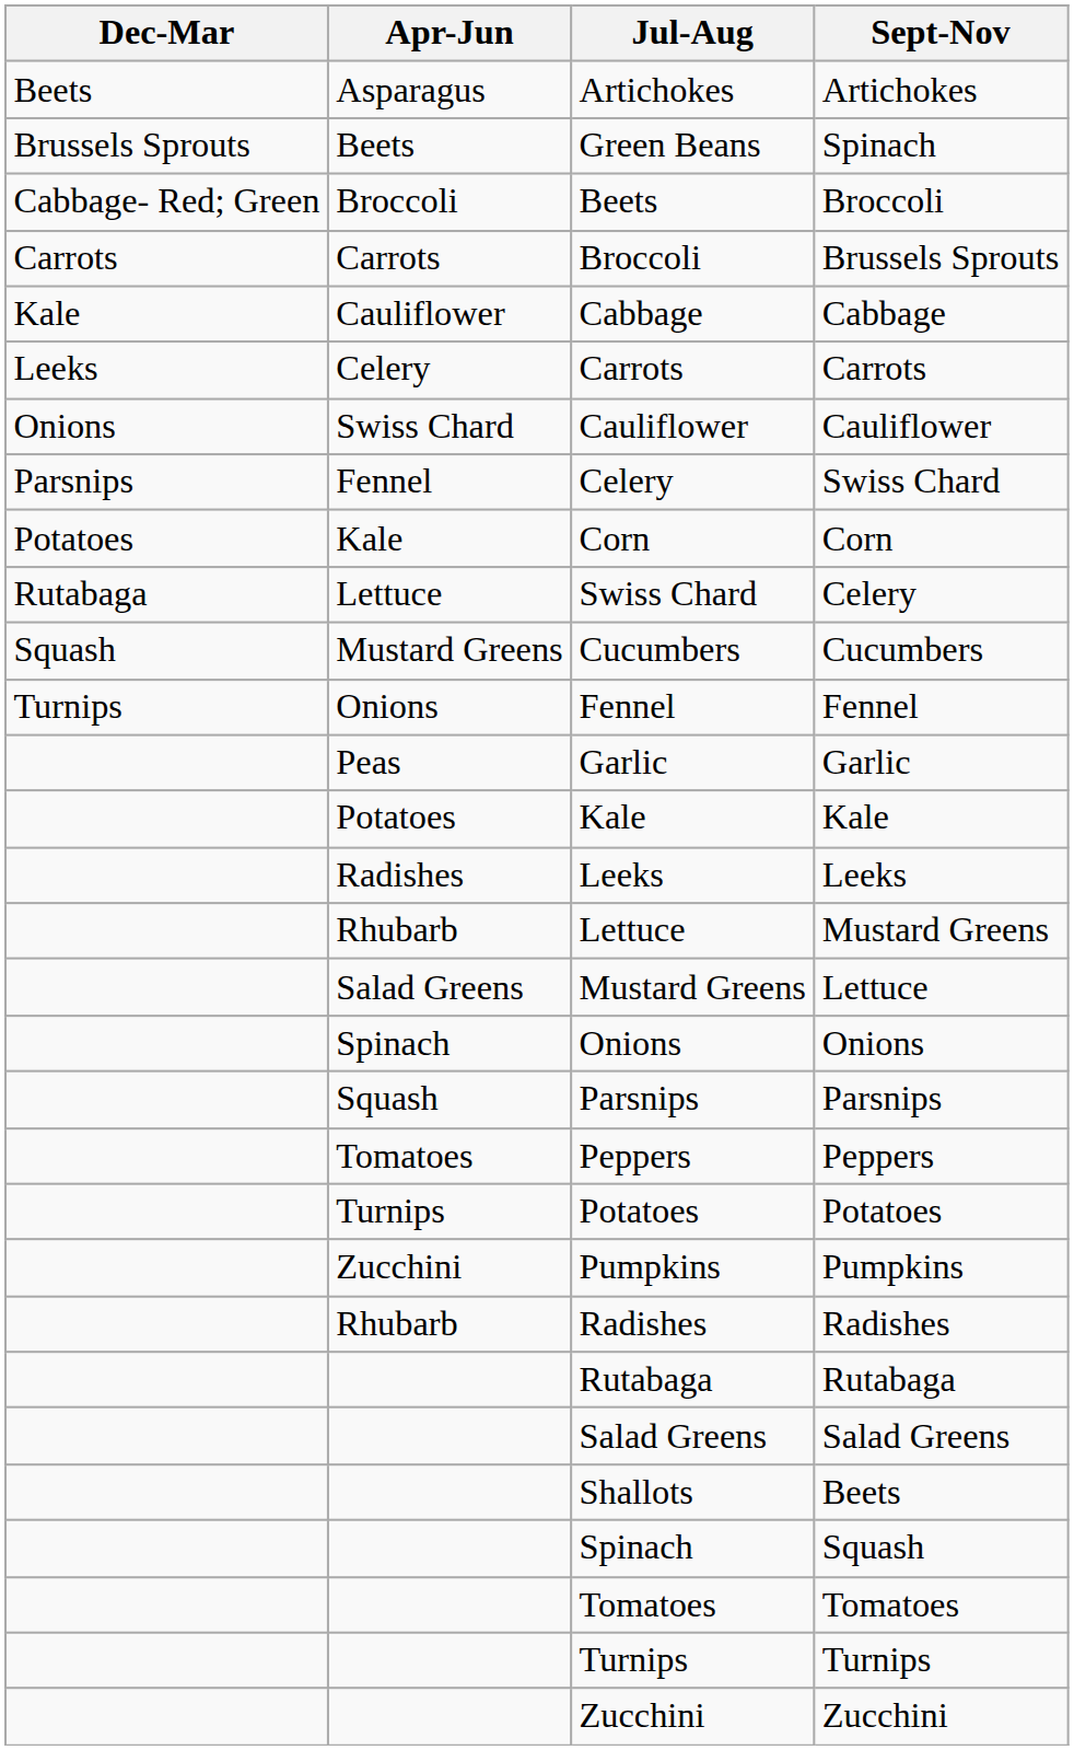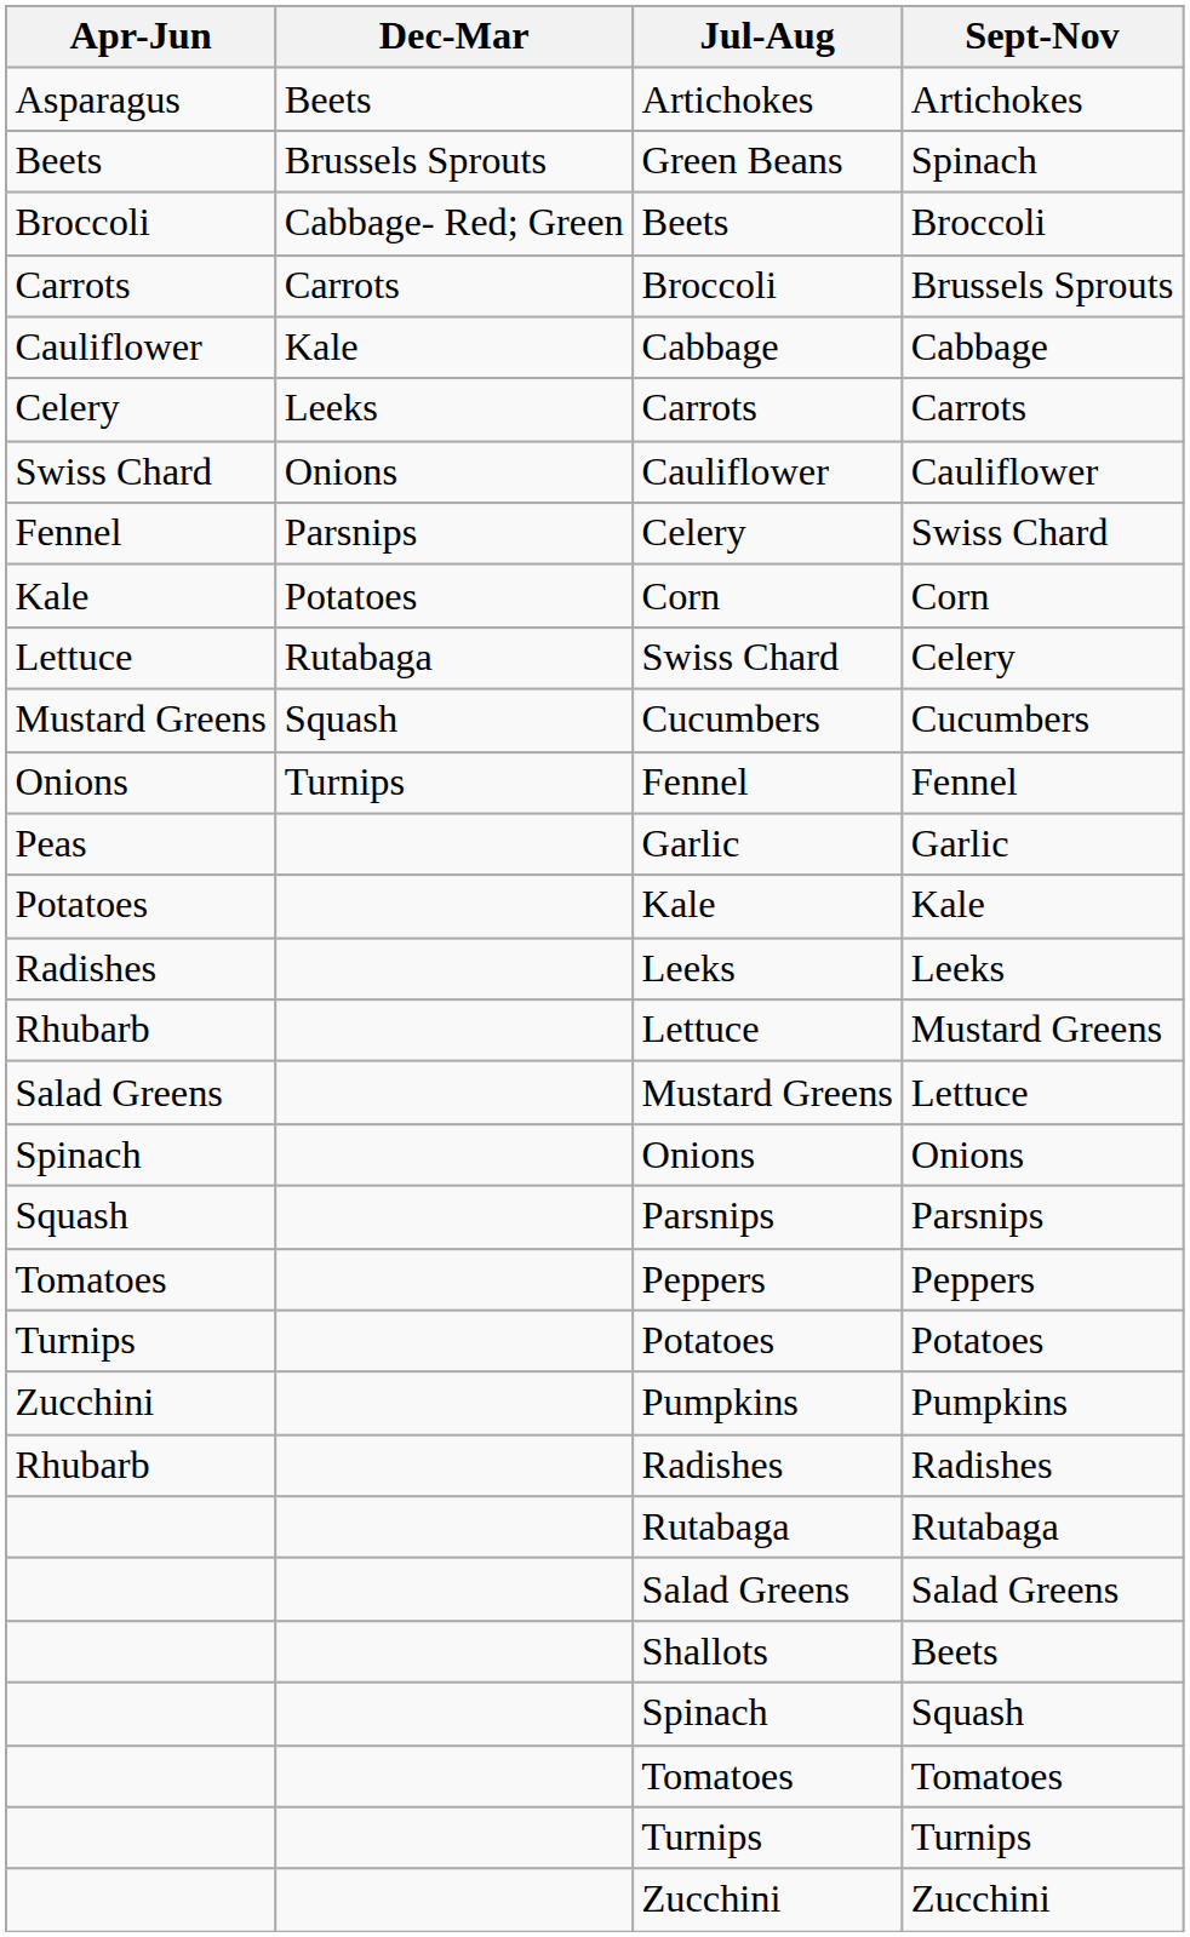 <table class="wikitable">
 <tr>
+<th>Apr-Jun</th>
 <th>Dec-Mar</th>
-<th>Apr-Jun</th>
 <th>Jul-Aug</th>
 <th>Sept-Nov</th>
 </tr>
 <tr>
+<td>Asparagus</td>
 <td>Beets</td>
-<td>Asparagus</td>
 <td>Artichokes</td>
 <td>Artichokes</td>
 </tr>
 <tr>
+<td>Beets</td>
 <td>Brussels Sprouts</td>
-<td>Beets</td>
 <td>Green Beans</td>
 <td>Spinach</td>
 </tr>
 <tr>
+<td>Broccoli</td>
 <td>Cabbage- Red; Green</td>
-<td>Broccoli</td>
 <td>Beets</td>
 <td>Broccoli</td>
 </tr>
 <tr>
 <td>Carrots</td>
 <td>Carrots</td>
 <td>Broccoli</td>
 <td>Brussels Sprouts</td>
 </tr>
 <tr>
+<td>Cauliflower</td>
 <td>Kale</td>
-<td>Cauliflower</td>
 <td>Cabbage</td>
 <td>Cabbage</td>
 </tr>
 <tr>
+<td>Celery</td>
 <td>Leeks</td>
-<td>Celery</td>
 <td>Carrots</td>
 <td>Carrots</td>
 </tr>
 <tr>
+<td>Swiss Chard</td>
 <td>Onions</td>
-<td>Swiss Chard</td>
 <td>Cauliflower</td>
 <td>Cauliflower</td>
 </tr>
 <tr>
+<td>Fennel</td>
 <td>Parsnips</td>
-<td>Fennel</td>
 <td>Celery</td>
 <td>Swiss Chard</td>
 </tr>
 <tr>
+<td>Kale</td>
 <td>Potatoes</td>
-<td>Kale</td>
 <td>Corn</td>
 <td>Corn</td>
 </tr>
 <tr>
+<td>Lettuce</td>
 <td>Rutabaga</td>
-<td>Lettuce</td>
 <td>Swiss Chard</td>
 <td>Celery</td>
 </tr>
 <tr>
+<td>Mustard Greens</td>
 <td>Squash</td>
-<td>Mustard Greens</td>
 <td>Cucumbers</td>
 <td>Cucumbers</td>
 </tr>
 <tr>
+<td>Onions</td>
 <td>Turnips</td>
-<td>Onions</td>
 <td>Fennel</td>
 <td>Fennel</td>
 </tr>
 <tr>
+<td>Peas</td>
 <td></td>
-<td>Peas</td>
 <td>Garlic</td>
 <td>Garlic</td>
 </tr>
 <tr>
+<td>Potatoes</td>
 <td></td>
-<td>Potatoes</td>
 <td>Kale</td>
 <td>Kale</td>
 </tr>
 <tr>
+<td>Radishes</td>
 <td></td>
-<td>Radishes</td>
 <td>Leeks</td>
 <td>Leeks</td>
 </tr>
 <tr>
+<td>Rhubarb</td>
 <td></td>
-<td>Rhubarb</td>
 <td>Lettuce</td>
 <td>Mustard Greens</td>
 </tr>
 <tr>
+<td>Salad Greens</td>
 <td></td>
-<td>Salad Greens</td>
 <td>Mustard Greens</td>
 <td>Lettuce</td>
 </tr>
 <tr>
+<td>Spinach</td>
 <td></td>
-<td>Spinach</td>
 <td>Onions</td>
 <td>Onions</td>
 </tr>
 <tr>
+<td>Squash</td>
 <td></td>
-<td>Squash</td>
 <td>Parsnips</td>
 <td>Parsnips</td>
 </tr>
 <tr>
+<td>Tomatoes</td>
 <td></td>
-<td>Tomatoes</td>
 <td>Peppers</td>
 <td>Peppers</td>
 </tr>
 <tr>
+<td>Turnips</td>
 <td></td>
-<td>Turnips</td>
 <td>Potatoes</td>
 <td>Potatoes</td>
 </tr>
 <tr>
+<td>Zucchini</td>
 <td></td>
-<td>Zucchini</td>
 <td>Pumpkins</td>
 <td>Pumpkins</td>
 </tr>
 <tr>
+<td>Rhubarb</td>
 <td></td>
-<td>Rhubarb</td>
 <td>Radishes</td>
 <td>Radishes</td>
 </tr>
 <tr>
 <td></td>
 <td></td>
 <td>Rutabaga</td>
 <td>Rutabaga</td>
 </tr>
 <tr>
 <td></td>
 <td></td>
 <td>Salad Greens</td>
 <td>Salad Greens</td>
 </tr>
 <tr>
 <td></td>
 <td></td>
 <td>Shallots</td>
 <td>Beets</td>
 </tr>
 <tr>
 <td></td>
 <td></td>
 <td>Spinach</td>
 <td>Squash</td>
 </tr>
 <tr>
 <td></td>
 <td></td>
 <td>Tomatoes</td>
 <td>Tomatoes</td>
 </tr>
 <tr>
 <td></td>
 <td></td>
 <td>Turnips</td>
 <td>Turnips</td>
 </tr>
 <tr>
 <td></td>
 <td></td>
 <td>Zucchini</td>
 <td>Zucchini</td>
 </tr>
 </table>
